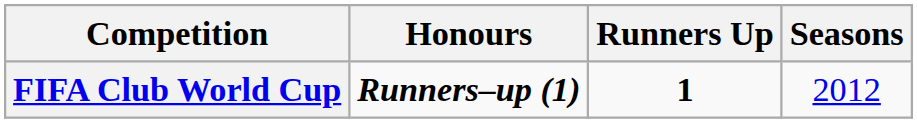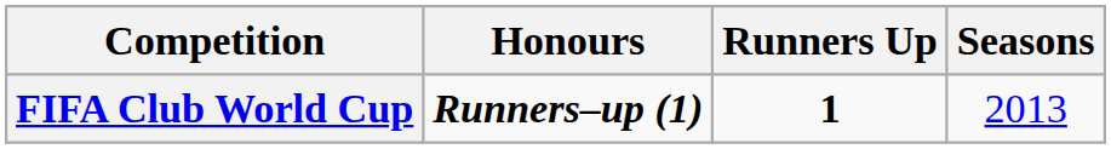 <table class="wikitable plainrowheaders" style="font-size:95%; text-align:center;">
 <tr>
 <th>Competition</th>
 <th>Honours</th>
 <th>Runners Up</th>
 <th>Seasons</th>
 </tr>
 <tr>
 <th scope="col"><a href='#'>FIFA Club World Cup</a></th>
 <td align="center"><strong><em>Runners–up (1)</em></strong></td>
 <td><strong>1</strong></td>
-<td><a href='#'>2012</a></td>
+<td><a href='#'>2013</a></td>
 </tr>
 </table>
